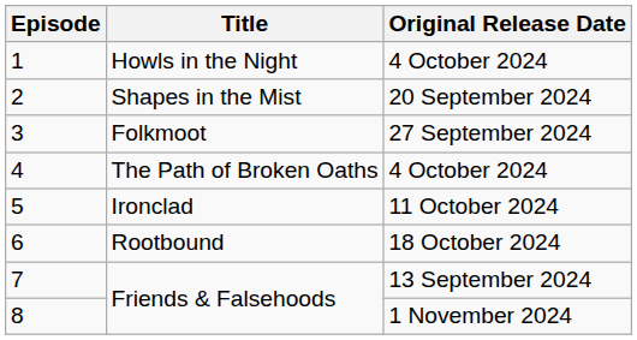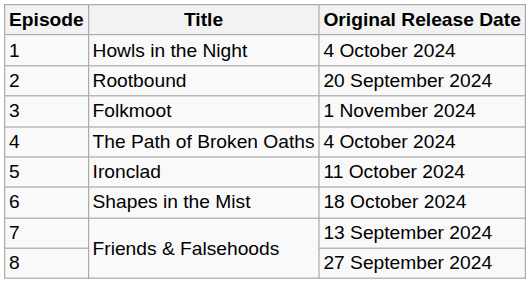 <table class="wikitable">
 <tr>
 <th>Episode</th>
 <th>Title</th>
 <th>Original Release Date</th>
 </tr>
 <tr>
 <td>1</td>
 <td>Howls in the Night</td>
 <td>4 October 2024</td>
 </tr>
 <tr>
 <td>2</td>
-<td>Shapes in the Mist</td>
+<td>Rootbound</td>
 <td>20 September 2024</td>
 </tr>
 <tr>
 <td>3</td>
 <td>Folkmoot</td>
-<td>27 September 2024</td>
+<td>1 November 2024</td>
 </tr>
 <tr>
 <td>4</td>
 <td>The Path of Broken Oaths</td>
 <td>4 October 2024</td>
 </tr>
 <tr>
 <td>5</td>
 <td>Ironclad</td>
 <td>11 October 2024</td>
 </tr>
 <tr>
 <td>6</td>
-<td>Rootbound</td>
+<td>Shapes in the Mist</td>
 <td>18 October 2024</td>
 </tr>
 <tr>
 <td>7</td>
 <td rowspan=2>Friends & Falsehoods</td>
 <td>13 September 2024</td>
 </tr>
 <tr>
 <td>8</td>
-<td>1 November 2024</td>
+<td>27 September 2024</td>
 </tr>
 </table>
